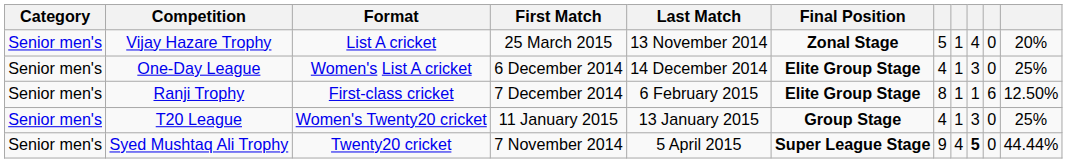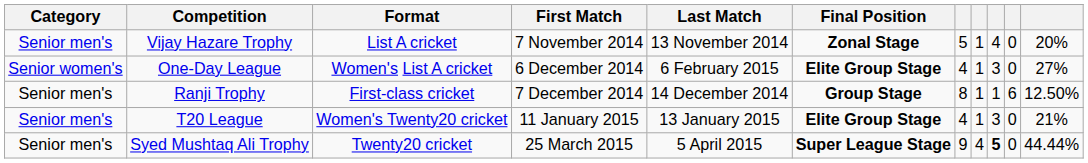 <table class="wikitable sortable" style="text-align: center;">
 <tr>
 <th class="unsortable">Category</th>
 <th>Competition</th>
 <th>Format</th>
 <th>First Match</th>
 <th>Last Match</th>
 <th>Final Position</th>
 <th></th>
 <th></th>
 <th></th>
 <th></th>
 <th></th>
 </tr>
 <tr>
 <td><a href='#'>Senior men's</a></td>
 <td><a href='#'>Vijay Hazare Trophy</a></td>
 <td><a href='#'>List A cricket</a></td>
-<td>25 March 2015</td>
+<td>7 November 2014</td>
 <td>13 November 2014</td>
 <td><strong>Zonal Stage</strong></td>
 <td>5</td>
 <td>1</td>
 <td>4</td>
 <td>0</td>
 <td>20%</td>
 </tr>
 <tr>
-<td>Senior men's</td>
+<td><a href='#'>Senior women's</a></td>
 <td><a href='#'>One-Day League</a></td>
 <td><a href='#'>Women's</a> <a href='#'>List A cricket</a></td>
 <td>6 December 2014</td>
-<td>14 December 2014</td>
+<td>6 February 2015</td>
 <td><strong>Elite Group Stage</strong></td>
 <td>4</td>
 <td>1</td>
 <td>3</td>
 <td>0</td>
-<td>25%</td>
+<td>27%</td>
 </tr>
 <tr>
 <td>Senior men's</td>
 <td><a href='#'>Ranji Trophy</a></td>
 <td><a href='#'>First-class cricket</a></td>
 <td>7 December 2014</td>
-<td>6 February 2015</td>
-<td><strong>Elite Group Stage</strong></td>
+<td>14 December 2014</td>
+<td><strong>Group Stage</strong></td>
 <td>8</td>
 <td>1</td>
 <td>1</td>
 <td>6</td>
 <td>12.50%</td>
 </tr>
 <tr>
 <td><a href='#'>Senior men's</a></td>
 <td><a href='#'>T20 League</a></td>
 <td><a href='#'>Women's Twenty20 cricket</a></td>
 <td>11 January 2015</td>
 <td>13 January 2015</td>
-<td><strong>Group Stage</strong></td>
+<td><strong>Elite Group Stage</strong></td>
 <td>4</td>
 <td>1</td>
 <td>3</td>
 <td>0</td>
-<td>25%</td>
+<td>21%</td>
 </tr>
 <tr>
 <td>Senior men's</td>
 <td><a href='#'>Syed Mushtaq Ali Trophy</a></td>
 <td><a href='#'>Twenty20 cricket</a></td>
-<td>7 November 2014</td>
+<td>25 March 2015</td>
 <td>5 April 2015</td>
 <td><strong>Super League Stage</strong></td>
 <td>9</td>
 <td>4</td>
 <td><strong>5</strong></td>
 <td>0</td>
 <td>44.44%</td>
 </tr>
 </table>
